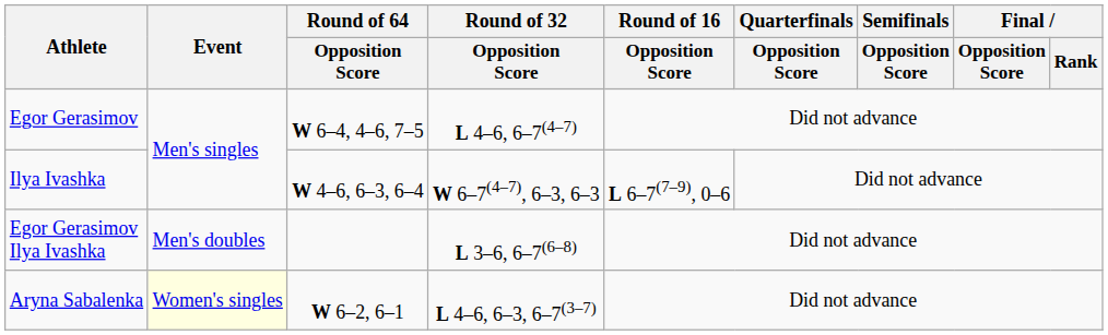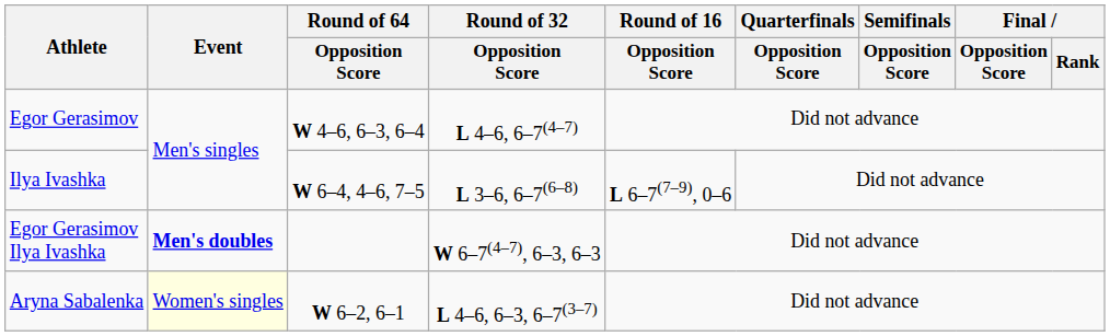 <table class=wikitable style="font-size:90%">
 <tr>
 <th rowspan="2">Athlete</th>
 <th rowspan="2">Event</th>
 <th>Round of 64</th>
 <th>Round of 32</th>
 <th>Round of 16</th>
 <th>Quarterfinals</th>
 <th>Semifinals</th>
 <th colspan=2>Final / </th>
 </tr>
 <tr style="font-size:95%">
 <th>Opposition<br>Score</th>
 <th>Opposition<br>Score</th>
 <th>Opposition<br>Score</th>
 <th>Opposition<br>Score</th>
 <th>Opposition<br>Score</th>
 <th>Opposition<br>Score</th>
 <th>Rank</th>
 </tr>
 <tr align=center>
 <td align=left><a href='#'>Egor Gerasimov</a></td>
 <td align=left rowspan=2><a href='#'>Men's singles</a></td>
-<td><br><strong>W</strong> 6–4, 4–6, 7–5</td>
+<td><br><strong>W</strong> 4–6, 6–3, 6–4</td>
 <td><br><strong>L</strong> 4–6, 6–7<sup>(4–7)</sup></td>
 <td colspan=5>Did not advance</td>
 </tr>
 <tr align=center>
 <td align=left><a href='#'>Ilya Ivashka</a></td>
-<td><br><strong>W</strong> 4–6, 6–3, 6–4</td>
-<td><br><strong>W</strong> 6–7<sup>(4–7)</sup>, 6–3, 6–3</td>
+<td><br><strong>W</strong> 6–4, 4–6, 7–5</td>
+<td><br><strong>L</strong> 3–6, 6–7<sup>(6–8)</sup></td>
 <td><br><strong>L</strong> 6–7<sup>(7–9)</sup>, 0–6</td>
 <td colspan=4>Did not advance</td>
 </tr>
 <tr align=center>
 <td align=left><a href='#'>Egor Gerasimov</a><br><a href='#'>Ilya Ivashka</a></td>
-<td align=left><a href='#'>Men's doubles</a></td>
+<td align=left><strong><a href='#'>Men's doubles</a></strong></td>
 <td></td>
-<td><br><strong>L</strong> 3–6, 6–7<sup>(6–8)</sup></td>
+<td><br><strong>W</strong> 6–7<sup>(4–7)</sup>, 6–3, 6–3</td>
 <td colspan=5>Did not advance</td>
 </tr>
 <tr align=center>
 <td align=left><a href='#'>Aryna Sabalenka</a></td>
 <td align=left style="background: lightyellow;"><a href='#'>Women's singles</a></td>
 <td><br><strong>W</strong> 6–2, 6–1</td>
 <td><br><strong>L</strong> 4–6, 6–3, 6–7<sup>(3–7)</sup></td>
 <td colspan=5>Did not advance</td>
 </tr>
 </table>
